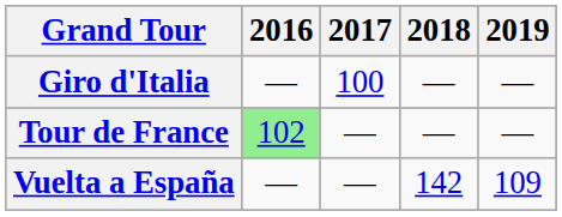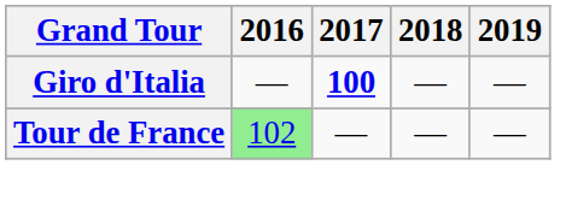 <table class="wikitable plainrowheaders">
 <tr>
 <th scope="col"><a href='#'>Grand Tour</a></th>
 <th scope="col">2016</th>
 <th scope="col">2017</th>
 <th scope="col">2018</th>
 <th scope="col">2019</th>
 </tr>
 <tr style="text-align:center;">
 <th scope="row"> <a href='#'>Giro d'Italia</a></th>
 <td>—</td>
-<td><a href='#'>100</a></td>
+<td><strong><a href='#'>100</a></strong></td>
 <td>—</td>
 <td>—</td>
 </tr>
 <tr style="text-align:center;">
 <th scope="row"> <a href='#'>Tour de France</a></th>
 <td style="background: lightgreen;"><a href='#'>102</a></td>
 <td>—</td>
 <td>—</td>
 <td>—</td>
 </tr>
-<tr style="text-align:center;">
-<th scope="row"> <a href='#'>Vuelta a España</a></th>
-<td>—</td>
-<td>—</td>
-<td><a href='#'>142</a></td>
-<td><a href='#'>109</a></td>
-</tr>
 </table>
